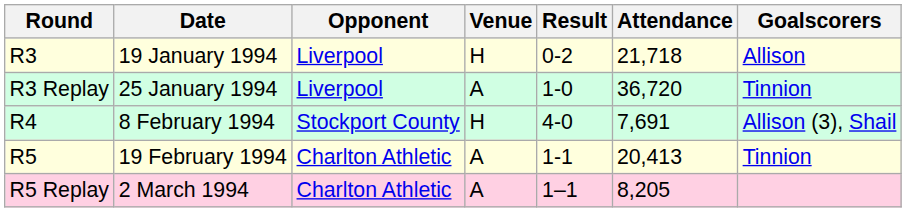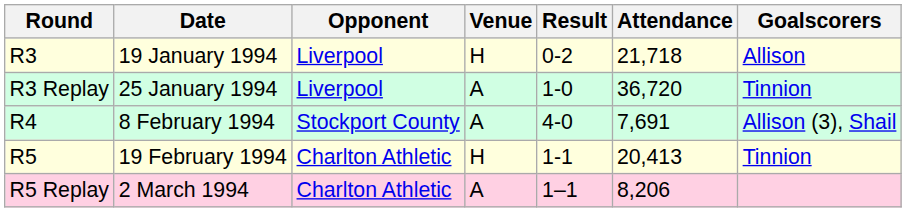 <table class="wikitable">
 <tr>
 <th>Round</th>
 <th>Date</th>
 <th>Opponent</th>
 <th>Venue</th>
 <th>Result</th>
 <th>Attendance</th>
 <th>Goalscorers</th>
 </tr>
 <tr style="background-color: #ffffdd;">
 <td>R3</td>
 <td>19 January 1994</td>
 <td><a href='#'>Liverpool</a></td>
 <td>H</td>
 <td>0-2</td>
 <td>21,718</td>
 <td><a href='#'>Allison</a></td>
 </tr>
 <tr style="background-color: #d0ffe3;">
 <td>R3 Replay</td>
 <td>25 January 1994</td>
 <td><a href='#'>Liverpool</a></td>
 <td>A</td>
 <td>1-0</td>
 <td>36,720</td>
 <td><a href='#'>Tinnion</a></td>
 </tr>
 <tr style="background-color: #d0ffe3;">
 <td>R4</td>
 <td>8 February 1994</td>
 <td><a href='#'>Stockport County</a></td>
-<td>H</td>
+<td>A</td>
 <td>4-0</td>
 <td>7,691</td>
 <td><a href='#'>Allison</a> (3), <a href='#'>Shail</a></td>
 </tr>
 <tr style="background-color: #ffffdd;">
 <td>R5</td>
 <td>19 February 1994</td>
 <td><a href='#'>Charlton Athletic</a></td>
-<td>A</td>
+<td>H</td>
 <td>1-1</td>
 <td>20,413</td>
 <td><a href='#'>Tinnion</a></td>
 </tr>
 <tr style="background-color: #ffd0e3;">
 <td>R5 Replay</td>
 <td>2 March 1994</td>
 <td><a href='#'>Charlton Athletic</a></td>
 <td>A</td>
 <td>1–1</td>
-<td>8,205</td>
+<td>8,206</td>
 <td></td>
 </tr>
 </table>
